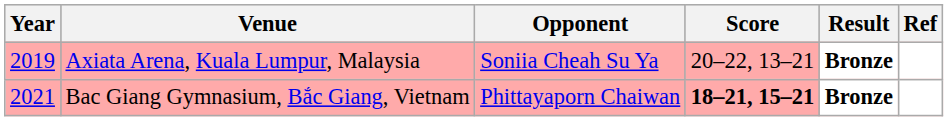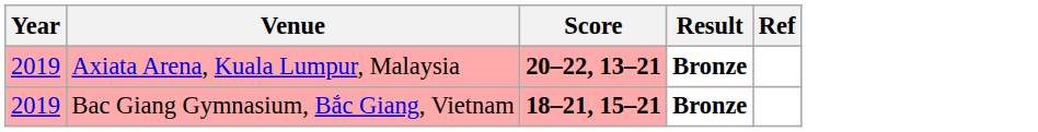 <table class="sortable wikitable" style="font-size: 90%">
 <tr>
 <th>Year</th>
 <th>Venue</th>
-<th>Opponent</th>
 <th>Score</th>
 <th>Result</th>
 <th>Ref</th>
 </tr>
 <tr style="background:#FFAAAA">
 <td align="center"><a href='#'>2019</a></td>
 <td align="left"><a href='#'>Axiata Arena</a>, <a href='#'>Kuala Lumpur</a>, Malaysia</td>
-<td align="left"> <a href='#'>Soniia Cheah Su Ya</a></td>
-<td align="left">20–22, 13–21</td>
+<td align="left"><strong>20–22, 13–21</strong></td>
 <td style="text-align:left; background:white"> <strong>Bronze</strong></td>
 <td style="text-align:center; background:white"></td>
 </tr>
 <tr style="background:#FFAAAA">
-<td align="center"><a href='#'>2021</a></td>
+<td align="center"><a href='#'>2019</a></td>
 <td align="left">Bac Giang Gymnasium, <a href='#'>Bắc Giang</a>, Vietnam</td>
-<td align="left"> <a href='#'>Phittayaporn Chaiwan</a></td>
 <td align="left"><strong>18–21, 15–21</strong></td>
 <td style="text-align:left; background:white"> <strong>Bronze</strong></td>
 <td style="text-align:center; background:white"></td>
 </tr>
 </table>
